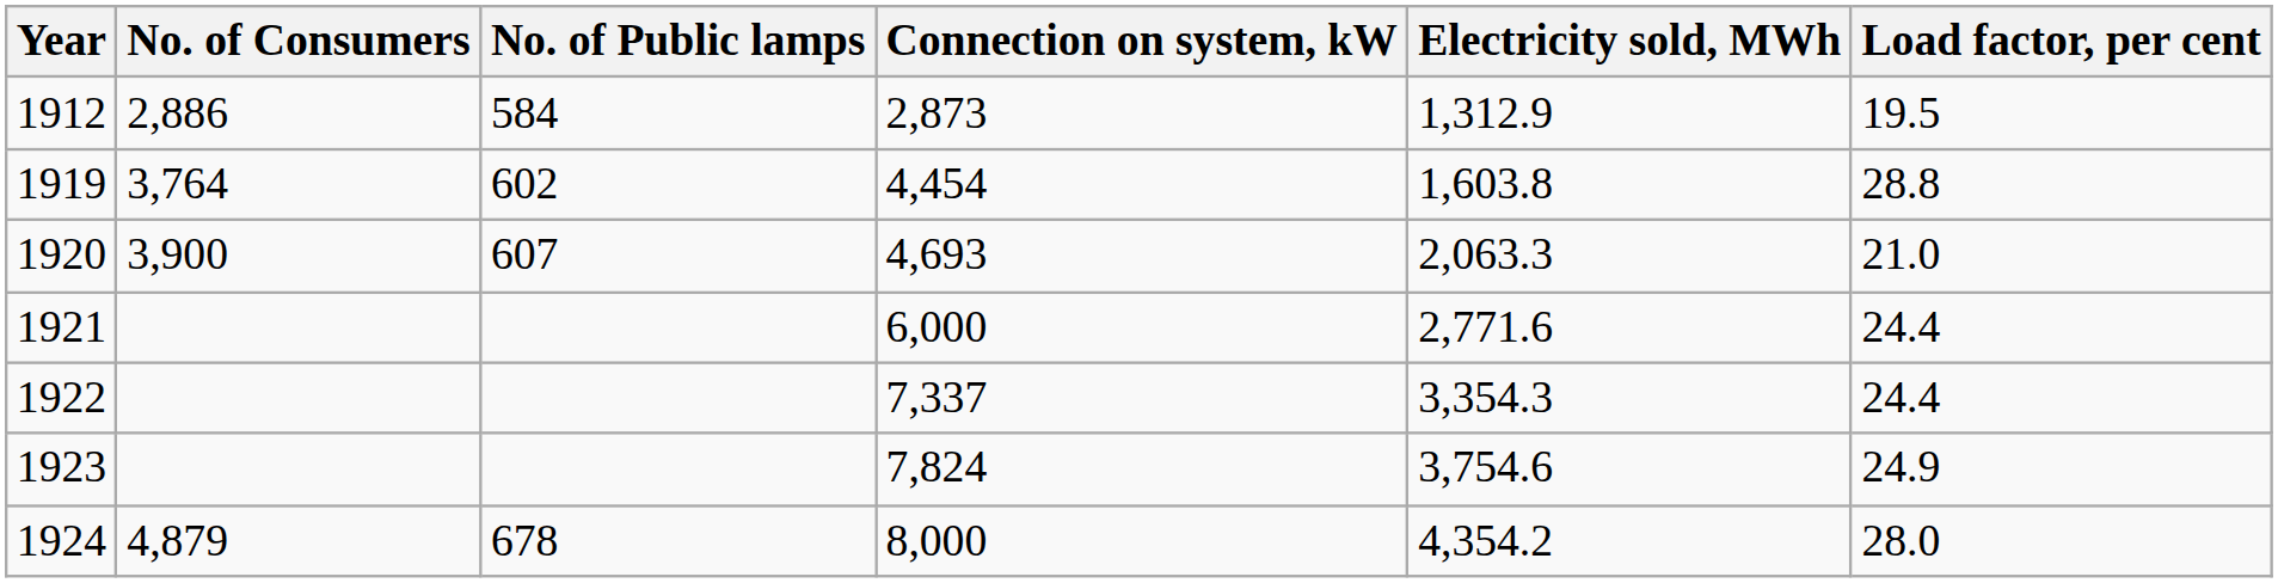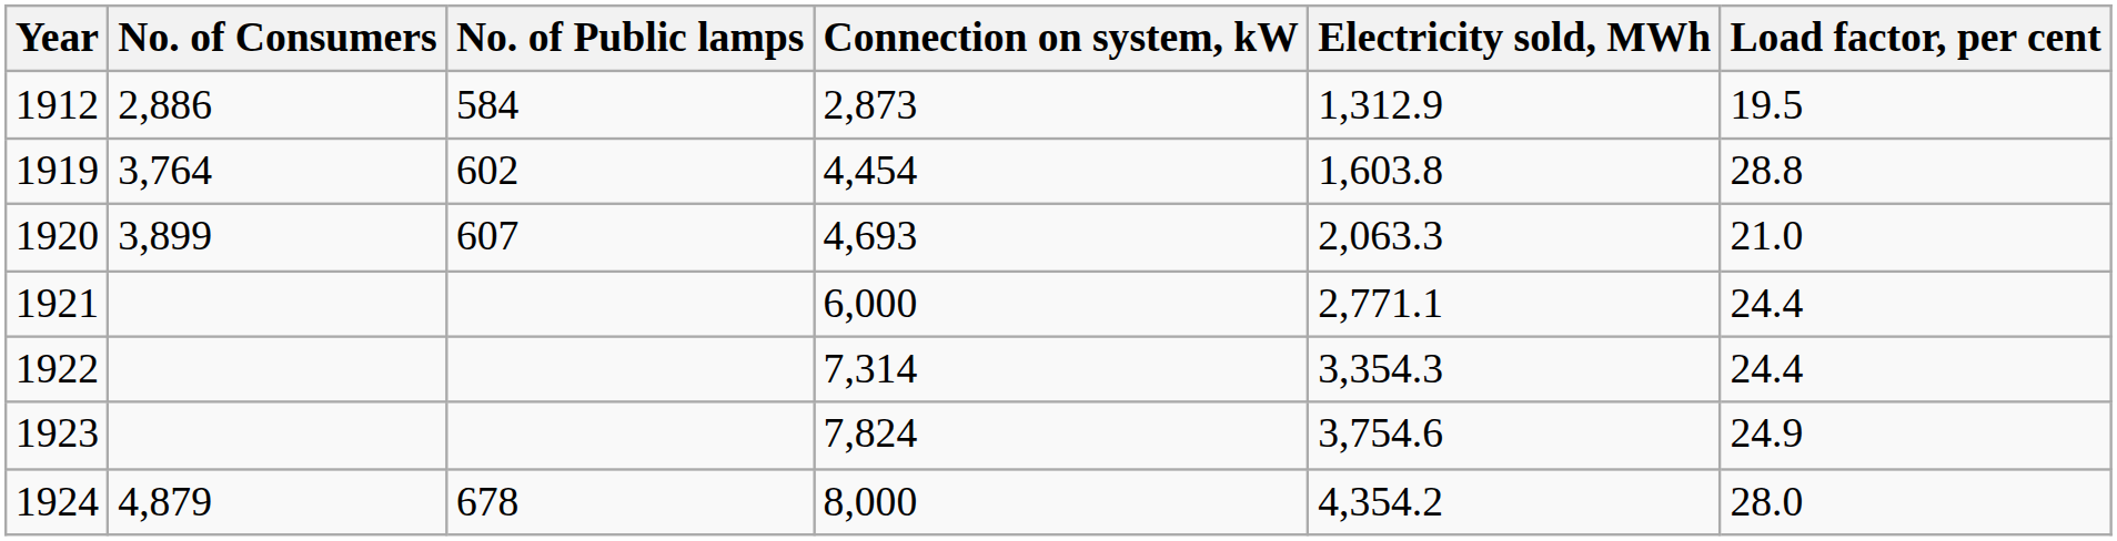 <table class="wikitable">
 <tr>
 <th>Year</th>
 <th>No. of Consumers</th>
 <th>No. of Public lamps</th>
 <th>Connection  on system, kW</th>
 <th>Electricity  sold, MWh</th>
 <th>Load  factor, per cent</th>
 </tr>
 <tr>
 <td>1912</td>
 <td>2,886</td>
 <td>584</td>
 <td>2,873</td>
 <td>1,312.9</td>
 <td>19.5</td>
 </tr>
 <tr>
 <td>1919</td>
 <td>3,764</td>
 <td>602</td>
 <td>4,454</td>
 <td>1,603.8</td>
 <td>28.8</td>
 </tr>
 <tr>
 <td>1920</td>
-<td>3,900</td>
+<td>3,899</td>
 <td>607</td>
 <td>4,693</td>
 <td>2,063.3</td>
 <td>21.0</td>
 </tr>
 <tr>
 <td>1921</td>
 <td></td>
 <td></td>
 <td>6,000</td>
-<td>2,771.6</td>
+<td>2,771.1</td>
 <td>24.4</td>
 </tr>
 <tr>
 <td>1922</td>
 <td></td>
 <td></td>
-<td>7,337</td>
+<td>7,314</td>
 <td>3,354.3</td>
 <td>24.4</td>
 </tr>
 <tr>
 <td>1923</td>
 <td></td>
 <td></td>
 <td>7,824</td>
 <td>3,754.6</td>
 <td>24.9</td>
 </tr>
 <tr>
 <td>1924</td>
 <td>4,879</td>
 <td>678</td>
 <td>8,000</td>
 <td>4,354.2</td>
 <td>28.0</td>
 </tr>
 </table>
